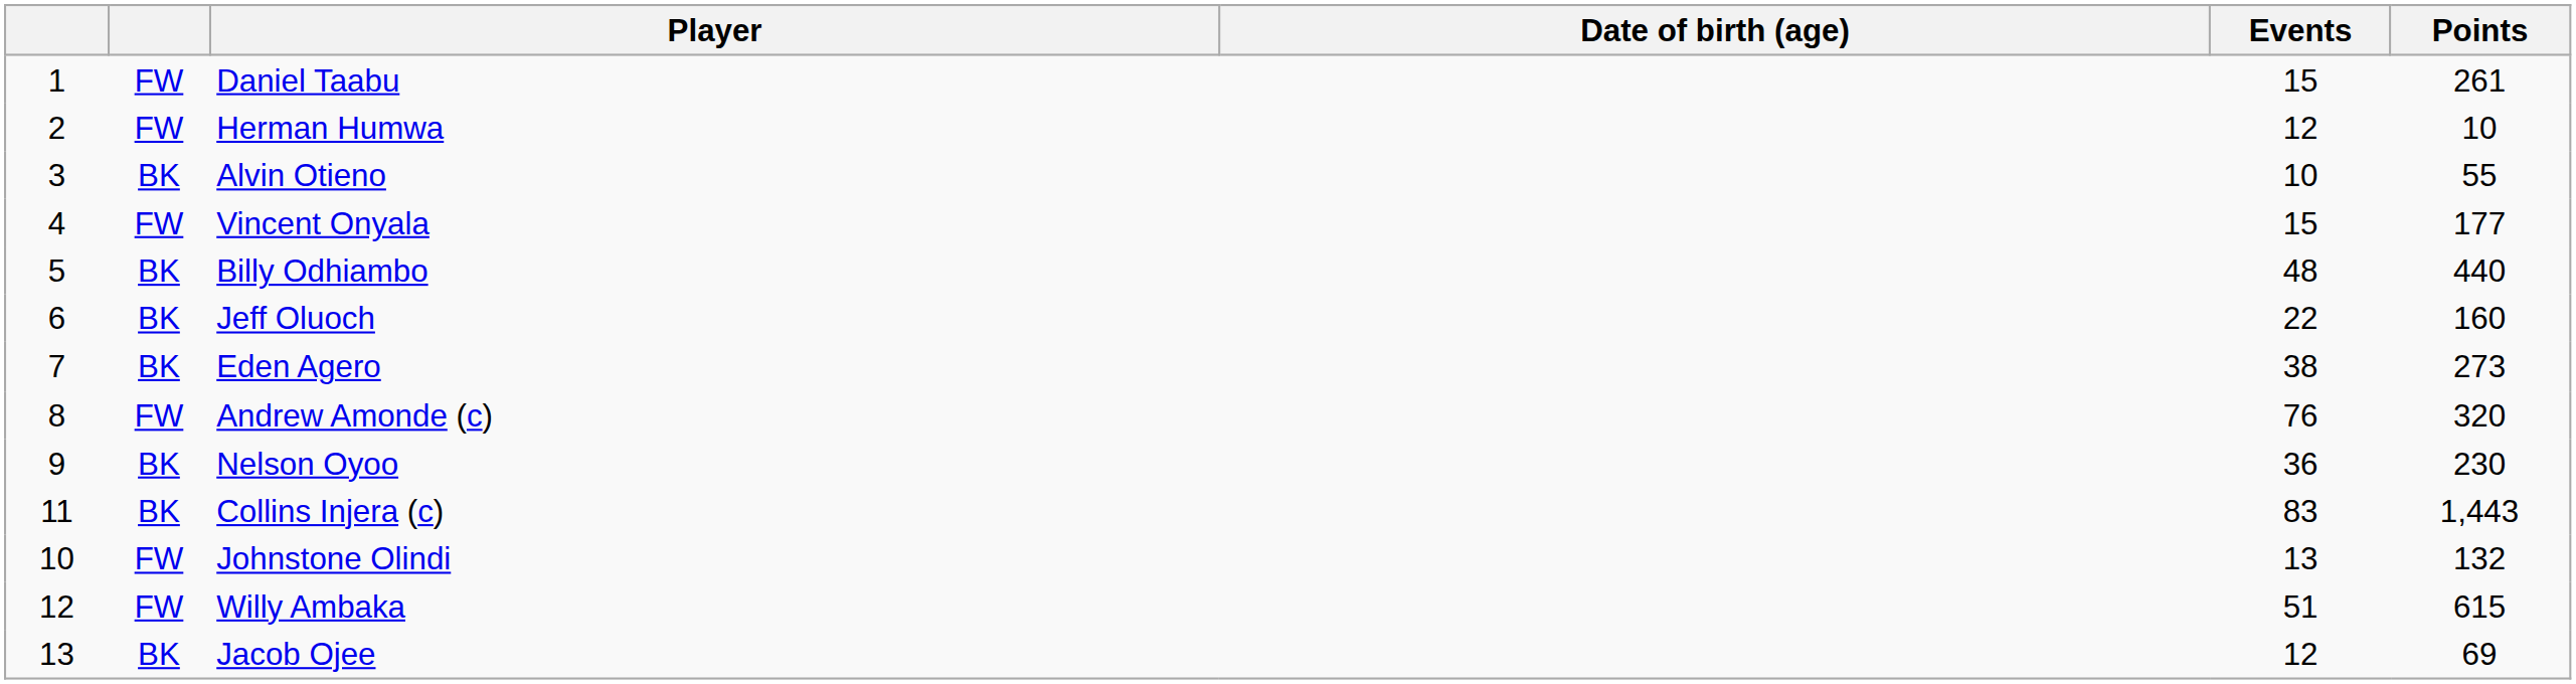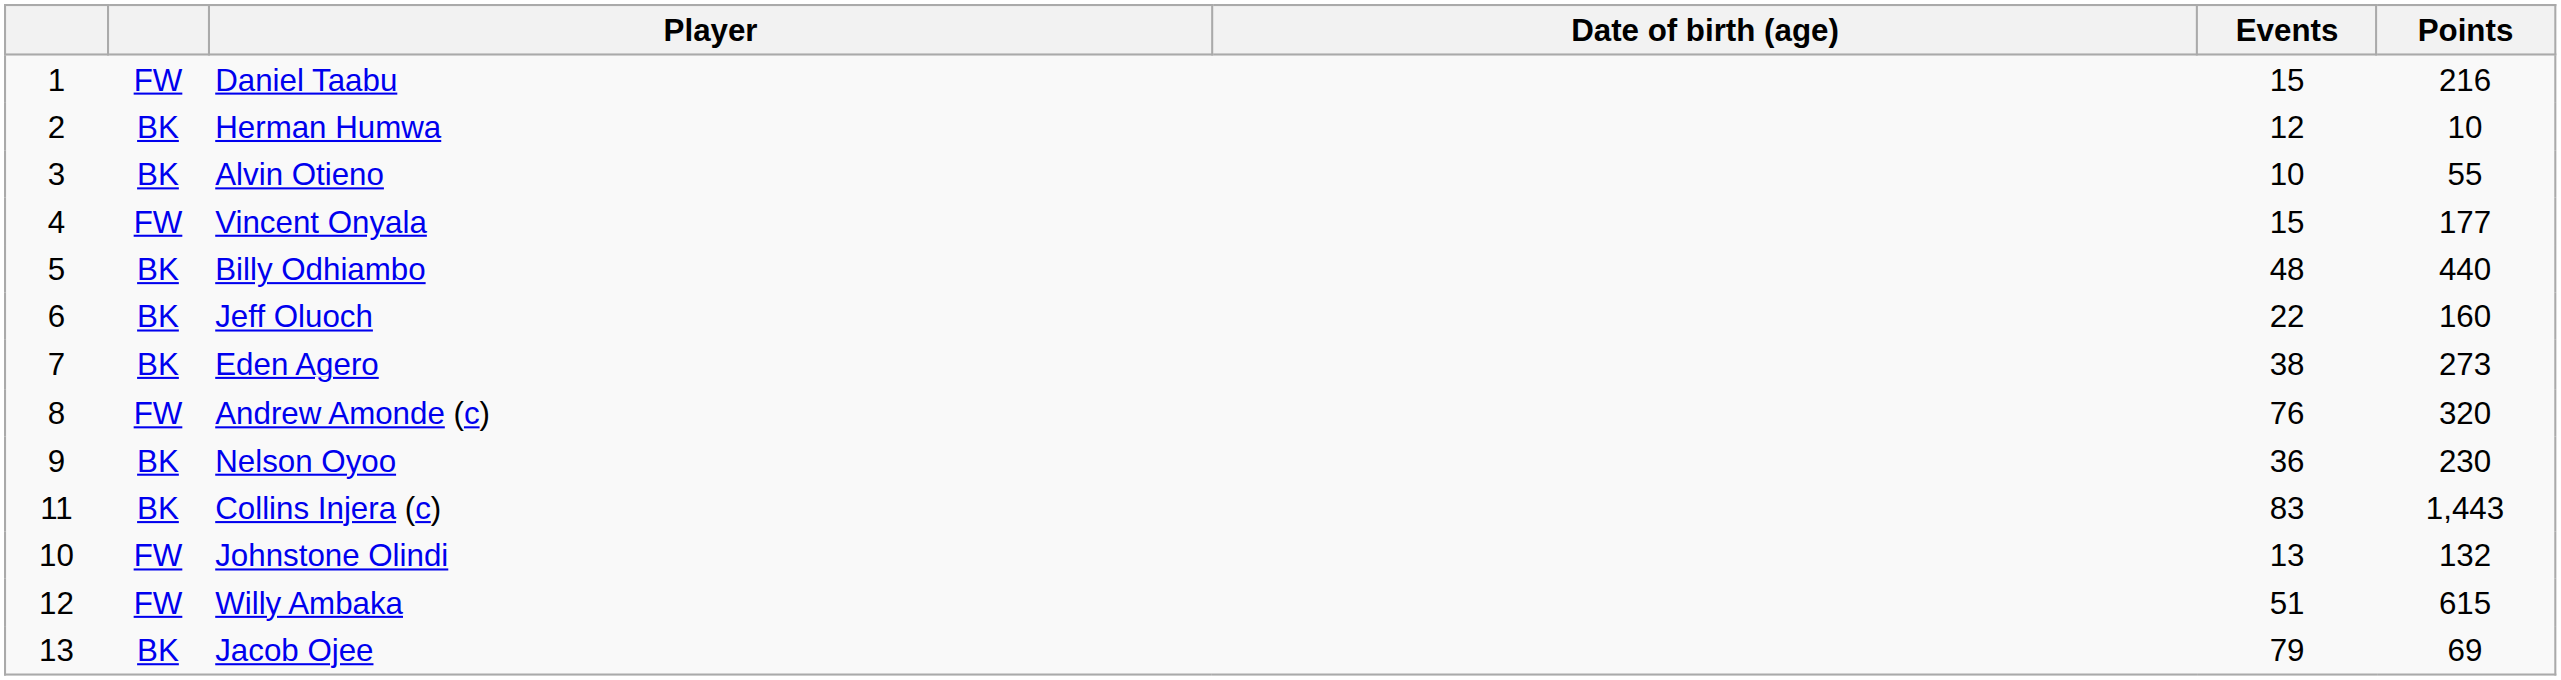 <table class="sortable wikitable plainrowheaders" style="font-size:95%; width: 98%">
 <tr>
 <th scope="col" style="width:4%"></th>
 <th scope="col" style="width:4%"></th>
 <th scope="col">Player</th>
 <th scope="col">Date of birth (age)</th>
 <th scope="col" style="width:7%">Events</th>
 <th scope="col" style="width:7%">Points</th>
 </tr>
 <tr>
 <td style="text-align:center; border:0">1</td>
 <td style="text-align:center; border:0"><a href='#'>FW</a></td>
 <td style="text-align:left; border:0"><a href='#'>Daniel Taabu</a></td>
 <td style="text-align:left; border:0"></td>
 <td style="text-align:center; border:0">15</td>
-<td style="text-align:center; border:0">261</td>
+<td style="text-align:center; border:0">216</td>
 </tr>
 <tr>
 <td style="text-align:center; border:0">2</td>
-<td style="text-align:center; border:0"><a href='#'>FW</a></td>
+<td style="text-align:center; border:0"><a href='#'>BK</a></td>
 <td style="text-align:left; border:0"><a href='#'>Herman Humwa</a></td>
 <td style="text-align:left; border:0"></td>
 <td style="text-align:center; border:0">12</td>
 <td style="text-align:center; border:0">10</td>
 </tr>
 <tr>
 <td style="text-align:center; border:0">3</td>
 <td style="text-align:center; border:0"><a href='#'>BK</a></td>
 <td style="text-align:left; border:0"><a href='#'>Alvin Otieno</a></td>
 <td style="text-align:left; border:0"></td>
 <td style="text-align:center; border:0">10</td>
 <td style="text-align:center; border:0">55</td>
 </tr>
 <tr>
 <td style="text-align:center; border:0">4</td>
 <td style="text-align:center; border:0"><a href='#'>FW</a></td>
 <td style="text-align:left; border:0"><a href='#'>Vincent Onyala</a></td>
 <td style="text-align:left; border:0"></td>
 <td style="text-align:center; border:0">15</td>
 <td style="text-align:center; border:0">177</td>
 </tr>
 <tr>
 <td style="text-align:center; border:0">5</td>
 <td style="text-align:center; border:0"><a href='#'>BK</a></td>
 <td style="text-align:left; border:0"><a href='#'>Billy Odhiambo</a></td>
 <td style="text-align:left; border:0"></td>
 <td style="text-align:center; border:0">48</td>
 <td style="text-align:center; border:0">440</td>
 </tr>
 <tr>
 <td style="text-align:center; border:0">6</td>
 <td style="text-align:center; border:0"><a href='#'>BK</a></td>
 <td style="text-align:left; border:0"><a href='#'>Jeff Oluoch</a></td>
 <td style="text-align:left; border:0"></td>
 <td style="text-align:center; border:0">22</td>
 <td style="text-align:center; border:0">160</td>
 </tr>
 <tr>
 <td style="text-align:center; border:0">7</td>
 <td style="text-align:center; border:0"><a href='#'>BK</a></td>
 <td style="text-align:left; border:0"><a href='#'>Eden Agero</a></td>
 <td style="text-align:left; border:0"></td>
 <td style="text-align:center; border:0">38</td>
 <td style="text-align:center; border:0">273</td>
 </tr>
 <tr>
 <td style="text-align:center; border:0">8</td>
 <td style="text-align:center; border:0"><a href='#'>FW</a></td>
 <td style="text-align:left; border:0"><a href='#'>Andrew Amonde</a> (<a href='#'>c</a>)</td>
 <td style="text-align:left; border:0"></td>
 <td style="text-align:center; border:0">76</td>
 <td style="text-align:center; border:0">320</td>
 </tr>
 <tr>
 <td style="text-align:center; border:0">9</td>
 <td style="text-align:center; border:0"><a href='#'>BK</a></td>
 <td style="text-align:left; border:0"><a href='#'>Nelson Oyoo</a></td>
 <td style="text-align:left; border:0"></td>
 <td style="text-align:center; border:0">36</td>
 <td style="text-align:center; border:0">230</td>
 </tr>
 <tr>
 <td style="text-align:center; border:0">11</td>
 <td style="text-align:center; border:0"><a href='#'>BK</a></td>
 <td style="text-align:left; border:0"><a href='#'>Collins Injera</a> (<a href='#'>c</a>)</td>
 <td style="text-align:left; border:0"></td>
 <td style="text-align:center; border:0">83</td>
 <td style="text-align:center; border:0">1,443</td>
 </tr>
 <tr>
 <td style="text-align:center; border:0">10</td>
 <td style="text-align:center; border:0"><a href='#'>FW</a></td>
 <td style="text-align:left; border:0"><a href='#'>Johnstone Olindi</a></td>
 <td style="text-align:left; border:0"></td>
 <td style="text-align:center; border:0">13</td>
 <td style="text-align:center; border:0">132</td>
 </tr>
 <tr>
 <td style="text-align:center; border:0">12</td>
 <td style="text-align:center; border:0"><a href='#'>FW</a></td>
 <td style="text-align:left; border:0"><a href='#'>Willy Ambaka</a></td>
 <td style="text-align:left; border:0"></td>
 <td style="text-align:center; border:0">51</td>
 <td style="text-align:center; border:0">615</td>
 </tr>
 <tr>
 <td style="text-align:center; border:0">13</td>
 <td style="text-align:center; border:0"><a href='#'>BK</a></td>
 <td style="text-align:left; border:0"><a href='#'>Jacob Ojee</a></td>
 <td style="text-align:left; border:0"></td>
-<td style="text-align:center; border:0">12</td>
+<td style="text-align:center; border:0">79</td>
 <td style="text-align:center; border:0">69</td>
 </tr>
 </table>
